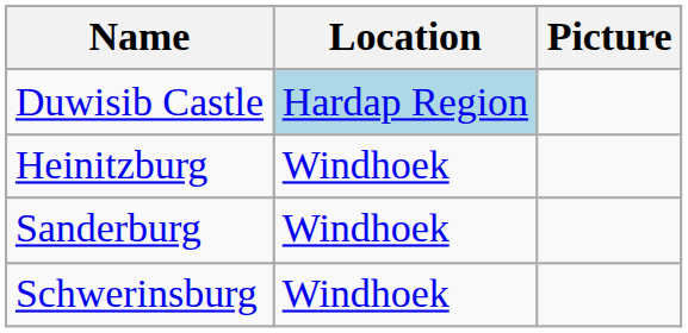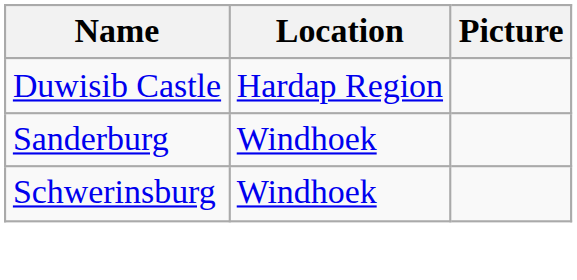 <table class="wikitable">
 <tr>
 <th>Name</th>
 <th>Location</th>
 <th>Picture</th>
 </tr>
 <tr>
 <td><a href='#'>Duwisib Castle</a></td>
-<td style="background: lightblue;"><a href='#'>Hardap Region</a></td>
-<td align="center"></td>
-</tr>
-<tr>
-<td><a href='#'>Heinitzburg</a></td>
-<td><a href='#'>Windhoek</a></td>
+<td><a href='#'>Hardap Region</a></td>
 <td align="center"></td>
 </tr>
 <tr>
 <td><a href='#'>Sanderburg</a></td>
 <td><a href='#'>Windhoek</a></td>
 <td align="center"></td>
 </tr>
 <tr>
 <td><a href='#'>Schwerinsburg</a></td>
 <td><a href='#'>Windhoek</a></td>
 <td align="center"></td>
 </tr>
 </table>
